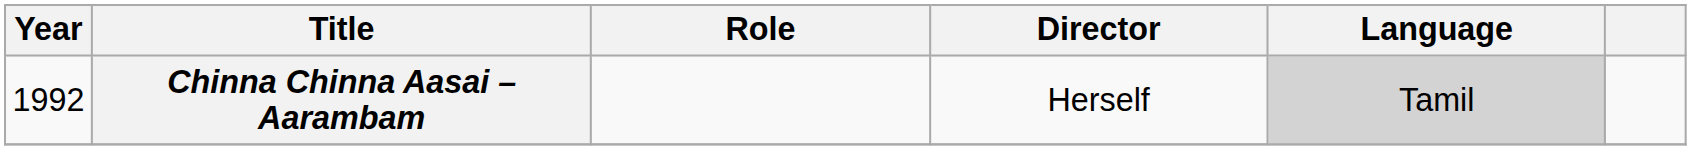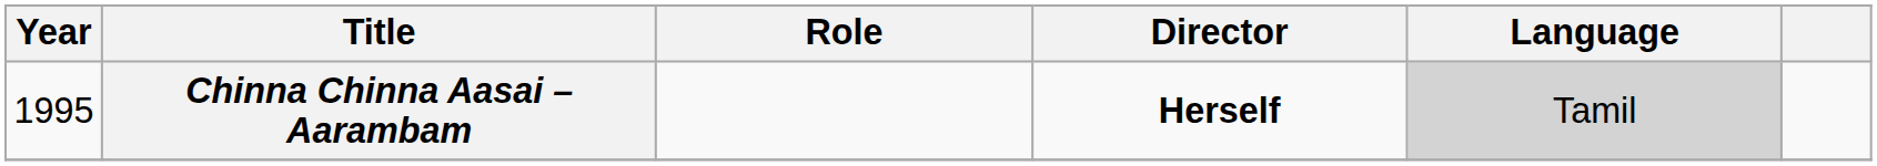 <table class="wikitable sortable plainrowheaders" style="text-align: center;">
 <tr>
 <th scope="col">Year</th>
 <th scope="col" style="width: 15em;">Title</th>
 <th scope="col" style="width: 10em;">Role</th>
 <th scope="col" style="width: 10em;">Director</th>
 <th scope="col" style="width: 10em;">Language</th>
 <th scope="col" style="width: 2em;" class="unsortable"></th>
 </tr>
 <tr>
-<td>1992</td>
+<td>1995</td>
 <th scope="row"><em>Chinna Chinna Aasai – Aarambam</em></th>
 <td></td>
-<td>Herself</td>
+<td><strong>Herself</strong></td>
 <td style="background: lightgrey;">Tamil</td>
 <td></td>
 </tr>
 <tr>
 </tr>
 </table>
